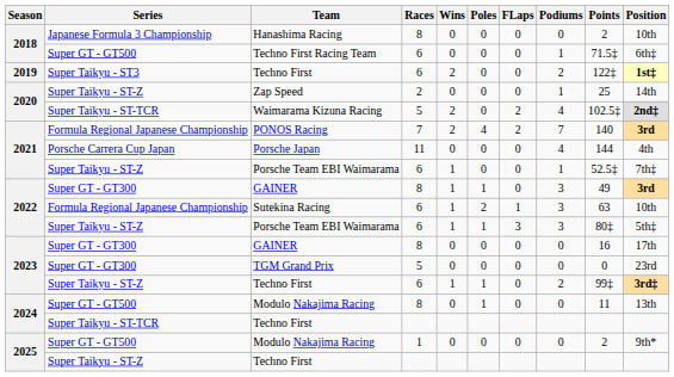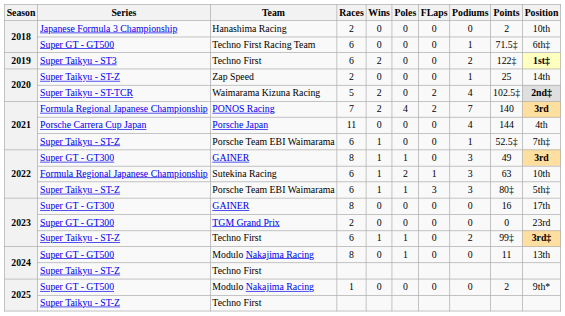 <table class="wikitable" style="font-size: 90%; text-align:center">
 <tr>
 <th>Season</th>
 <th>Series</th>
 <th>Team</th>
 <th>Races</th>
 <th>Wins</th>
 <th>Poles</th>
 <th>FLaps</th>
 <th>Podiums</th>
 <th>Points</th>
 <th>Position</th>
 </tr>
 <tr>
 <th rowspan="2">2018</th>
 <td align=left><a href='#'>Japanese Formula 3 Championship</a></td>
 <td align=left>Hanashima Racing</td>
-<td>8</td>
+<td>2</td>
 <td>0</td>
 <td>0</td>
 <td>0</td>
 <td>0</td>
 <td>2</td>
 <td>10th</td>
 </tr>
 <tr>
 <td align=left><a href='#'>Super GT - GT500</a></td>
 <td align=left>Techno First Racing Team</td>
 <td>6</td>
 <td>0</td>
 <td>0</td>
 <td>0</td>
 <td>1</td>
 <td>71.5‡</td>
 <td>6th‡</td>
 </tr>
 <tr>
 <th>2019</th>
 <td align="left"><a href='#'>Super Taikyu - ST3</a></td>
 <td align="left">Techno First</td>
 <td>6</td>
 <td>2</td>
 <td>0</td>
 <td>0</td>
 <td>2</td>
 <td>122‡</td>
 <td bgcolor="#FFFFBF"><strong>1st‡</strong></td>
 </tr>
 <tr>
 <th rowspan="2">2020</th>
 <td align=left><a href='#'>Super Taikyu - ST-Z</a></td>
 <td align="left">Zap Speed</td>
 <td>2</td>
 <td>0</td>
 <td>0</td>
 <td>0</td>
 <td>1</td>
 <td>25</td>
 <td>14th</td>
 </tr>
 <tr>
 <td align="left"><a href='#'>Super Taikyu - ST-TCR</a></td>
 <td align="left">Waimarama Kizuna Racing</td>
 <td>5</td>
 <td>2</td>
 <td>0</td>
 <td>2</td>
 <td>4</td>
 <td>102.5‡</td>
 <td bgcolor="#DFDFDF"><strong>2nd‡</strong></td>
 </tr>
 <tr>
 <th rowspan="3">2021</th>
 <td align=left><a href='#'>Formula Regional Japanese Championship</a></td>
 <td align=left><a href='#'>PONOS Racing</a></td>
 <td>7</td>
 <td>2</td>
 <td>4</td>
 <td>2</td>
 <td>7</td>
 <td>140</td>
 <td bgcolor="#FFDF9F"><strong>3rd</strong></td>
 </tr>
 <tr>
 <td align=left><a href='#'>Porsche Carrera Cup Japan</a></td>
 <td align=left><a href='#'>Porsche Japan</a></td>
 <td>11</td>
 <td>0</td>
 <td>0</td>
 <td>0</td>
 <td>4</td>
 <td>144</td>
 <td>4th</td>
 </tr>
 <tr>
 <td align=left><a href='#'>Super Taikyu - ST-Z</a></td>
 <td align=left>Porsche Team EBI Waimarama</td>
 <td>6</td>
 <td>1</td>
 <td>0</td>
 <td>0</td>
 <td>1</td>
 <td>52.5‡</td>
 <td>7th‡</td>
 </tr>
 <tr>
 <th rowspan="3">2022</th>
 <td align=left><a href='#'>Super GT - GT300</a></td>
 <td align=left><a href='#'>GAINER</a></td>
 <td>8</td>
 <td>1</td>
 <td>1</td>
 <td>0</td>
 <td>3</td>
 <td>49</td>
 <td bgcolor="#FFDF9F"><strong>3rd</strong></td>
 </tr>
 <tr>
 <td align=left><a href='#'>Formula Regional Japanese Championship</a></td>
 <td align=left>Sutekina Racing</td>
 <td>6</td>
 <td>1</td>
 <td>2</td>
 <td>1</td>
 <td>3</td>
 <td>63</td>
 <td>10th</td>
 </tr>
 <tr>
 <td align=left><a href='#'>Super Taikyu - ST-Z</a></td>
 <td align=left>Porsche Team EBI Waimarama</td>
 <td>6</td>
 <td>1</td>
 <td>1</td>
 <td>3</td>
 <td>3</td>
 <td>80‡</td>
 <td>5th‡</td>
 </tr>
 <tr>
 <th rowspan="3">2023</th>
 <td align=left><a href='#'>Super GT - GT300</a></td>
 <td align=left><a href='#'>GAINER</a></td>
 <td>8</td>
 <td>0</td>
 <td>0</td>
 <td>0</td>
 <td>0</td>
 <td>16</td>
 <td>17th</td>
 </tr>
 <tr>
 <td align=left><a href='#'>Super GT - GT300</a></td>
 <td align=left><a href='#'>TGM Grand Prix</a></td>
-<td>5</td>
+<td>2</td>
 <td>0</td>
 <td>0</td>
 <td>0</td>
 <td>0</td>
 <td>0</td>
 <td>23rd</td>
 </tr>
 <tr>
 <td align=left><a href='#'>Super Taikyu - ST-Z</a></td>
 <td align=left>Techno First</td>
 <td>6</td>
 <td>1</td>
 <td>1</td>
 <td>0</td>
 <td>2</td>
 <td>99‡</td>
 <td style="background:#FFDF9F;"><strong>3rd‡</strong></td>
 </tr>
 <tr>
 <th rowspan=2>2024</th>
 <td align=left><a href='#'>Super GT - GT500</a></td>
 <td align=left>Modulo <a href='#'>Nakajima Racing</a></td>
 <td>8</td>
 <td>0</td>
 <td>1</td>
 <td>0</td>
 <td>0</td>
 <td>11</td>
 <td>13th</td>
 </tr>
 <tr>
-<td align="left"><a href='#'>Super Taikyu - ST-TCR</a></td>
+<td align=left><a href='#'>Super Taikyu - ST-Z</a></td>
 <td align=left>Techno First</td>
 <td></td>
 <td></td>
 <td></td>
 <td></td>
 <td></td>
 <td></td>
 <td></td>
 </tr>
 <tr>
 <th rowspan="2">2025</th>
 <td align=left><a href='#'>Super GT - GT500</a></td>
 <td align=left>Modulo <a href='#'>Nakajima Racing</a></td>
 <td>1</td>
 <td>0</td>
 <td>0</td>
 <td>0</td>
 <td>0</td>
 <td>2</td>
 <td>9th*</td>
 </tr>
 <tr>
 <td align=left><a href='#'>Super Taikyu - ST-Z</a></td>
 <td align=left>Techno First</td>
 <td></td>
 <td></td>
 <td></td>
 <td></td>
 <td></td>
 <td></td>
 <td></td>
 </tr>
 </table>
